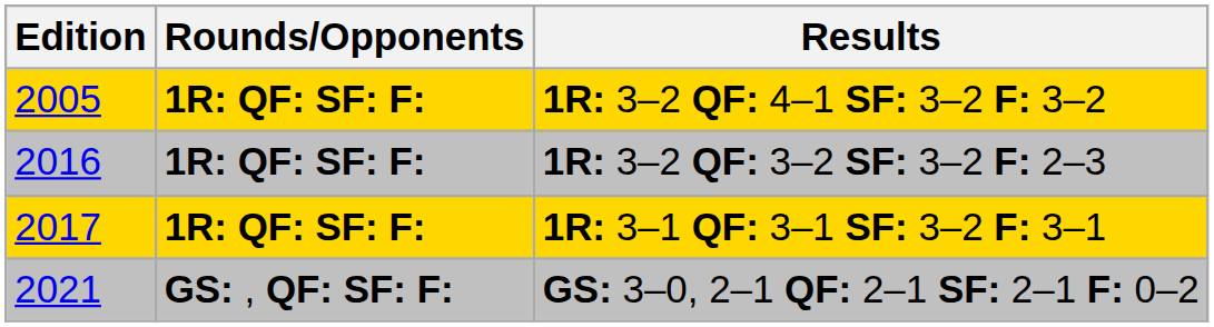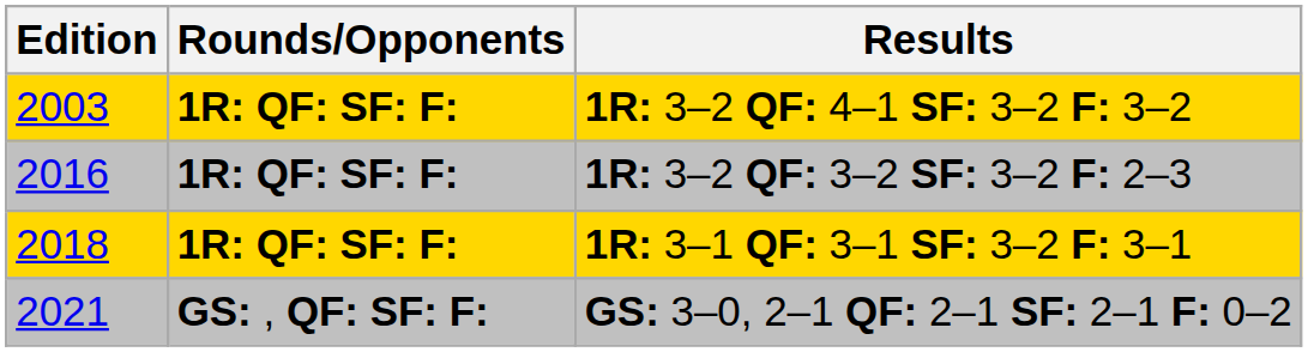 <table class="sortable wikitable" style="font-size:97%;">
 <tr bgcolor="#eeeeee">
 <th>Edition</th>
 <th>Rounds/Opponents</th>
 <th>Results</th>
 </tr>
 <tr bgcolor="#FFD700">
-<td><a href='#'>2005</a></td>
+<td><a href='#'>2003</a></td>
 <td><strong>1R:</strong>  <strong>QF:</strong>  <strong>SF:</strong>  <strong>F:</strong> </td>
 <td><strong>1R:</strong> 3–2 <strong>QF:</strong> 4–1 <strong>SF:</strong> 3–2 <strong>F:</strong> 3–2</td>
 </tr>
 <tr bgcolor="silver">
 <td><a href='#'>2016</a></td>
 <td><strong>1R:</strong>  <strong>QF:</strong>  <strong>SF:</strong>  <strong>F:</strong> </td>
 <td><strong>1R:</strong> 3–2 <strong>QF:</strong> 3–2 <strong>SF:</strong> 3–2 <strong>F:</strong> 2–3</td>
 </tr>
 <tr bgcolor="#FFD700">
-<td><a href='#'>2017</a></td>
+<td><a href='#'>2018</a></td>
 <td><strong>1R:</strong>  <strong>QF:</strong>  <strong>SF:</strong>  <strong>F:</strong> </td>
 <td><strong>1R:</strong> 3–1 <strong>QF:</strong> 3–1 <strong>SF:</strong> 3–2 <strong>F:</strong> 3–1</td>
 </tr>
 <tr bgcolor="silver">
 <td><a href='#'>2021</a></td>
 <td><strong>GS:</strong> ,  <strong>QF:</strong>  <strong>SF:</strong>  <strong>F:</strong> </td>
 <td><strong>GS:</strong> 3–0, 2–1 <strong>QF:</strong> 2–1 <strong>SF:</strong> 2–1 <strong>F:</strong> 0–2</td>
 </tr>
 </table>
